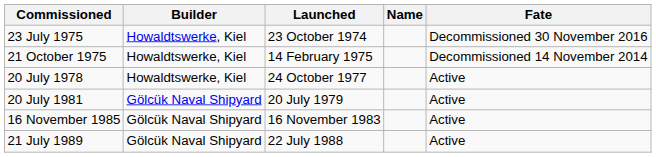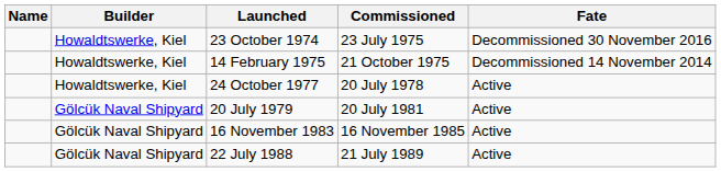 <table class="wikitable">
 <tr>
-<th>Commissioned</th>
+<th>Name</th>
 <th>Builder</th>
 <th>Launched</th>
-<th>Name</th>
+<th>Commissioned</th>
 <th>Fate</th>
 </tr>
 <tr>
-<td>23 July 1975</td>
+<td></td>
 <td> <a href='#'>Howaldtswerke</a>, Kiel</td>
 <td>23 October 1974</td>
-<td></td>
+<td>23 July 1975</td>
 <td>Decommissioned 30 November 2016</td>
 </tr>
 <tr>
-<td>21 October 1975</td>
+<td></td>
 <td> Howaldtswerke, Kiel</td>
 <td>14 February 1975</td>
-<td></td>
+<td>21 October 1975</td>
 <td>Decommissioned 14 November 2014</td>
 </tr>
 <tr>
-<td>20 July 1978</td>
+<td></td>
 <td> Howaldtswerke, Kiel</td>
 <td>24 October 1977</td>
-<td></td>
+<td>20 July 1978</td>
 <td>Active</td>
 </tr>
 <tr>
-<td>20 July 1981</td>
+<td></td>
 <td> <a href='#'>Gölcük Naval Shipyard</a></td>
 <td>20 July 1979</td>
-<td></td>
+<td>20 July 1981</td>
 <td>Active</td>
 </tr>
 <tr>
-<td>16 November 1985</td>
+<td></td>
 <td> Gölcük Naval Shipyard</td>
 <td>16 November 1983</td>
-<td></td>
+<td>16 November 1985</td>
 <td>Active</td>
 </tr>
 <tr>
-<td>21 July 1989</td>
+<td></td>
 <td> Gölcük Naval Shipyard</td>
 <td>22 July 1988</td>
-<td></td>
+<td>21 July 1989</td>
 <td>Active</td>
 </tr>
 </table>
